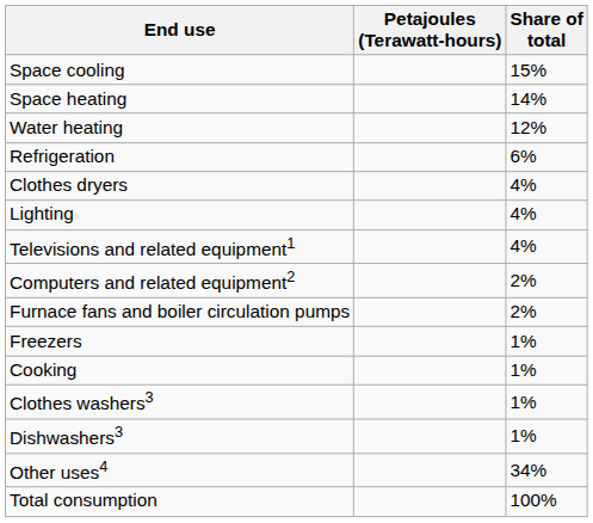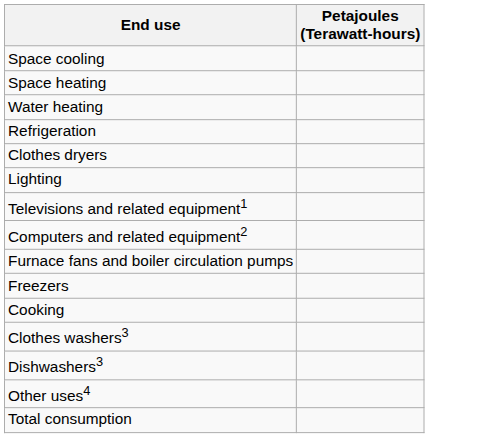 <table class="wikitable sortable">
 <tr>
 <th>End use</th>
 <th>Petajoules<br>(Terawatt-hours)</th>
-<th>Share of<br>total</th>
 </tr>
 <tr>
 <td>Space cooling</td>
 <td></td>
-<td>15%</td>
 </tr>
 <tr>
 <td>Space heating</td>
 <td></td>
-<td>14%</td>
 </tr>
 <tr>
 <td>Water heating</td>
 <td></td>
-<td>12%</td>
 </tr>
 <tr>
 <td>Refrigeration</td>
 <td></td>
-<td>6%</td>
 </tr>
 <tr>
 <td>Clothes dryers</td>
 <td></td>
-<td>4%</td>
 </tr>
 <tr>
 <td>Lighting</td>
 <td></td>
-<td>4%</td>
 </tr>
 <tr>
 <td>Televisions and related equipment<sup>1</sup></td>
 <td></td>
-<td>4%</td>
 </tr>
 <tr>
 <td>Computers and related equipment<sup>2</sup></td>
 <td></td>
-<td>2%</td>
 </tr>
 <tr>
 <td>Furnace fans and boiler circulation pumps</td>
 <td></td>
-<td>2%</td>
 </tr>
 <tr>
 <td>Freezers</td>
 <td></td>
-<td>1%</td>
 </tr>
 <tr>
 <td>Cooking</td>
 <td></td>
-<td>1%</td>
 </tr>
 <tr>
 <td>Clothes washers<sup>3</sup></td>
 <td></td>
-<td>1%</td>
 </tr>
 <tr>
 <td>Dishwashers<sup>3</sup></td>
 <td></td>
-<td>1%</td>
 </tr>
 <tr>
 <td>Other uses<sup>4</sup></td>
 <td></td>
-<td>34%</td>
 </tr>
 <tr>
 <td>Total consumption</td>
 <td></td>
-<td>100%</td>
 </tr>
 </table>
